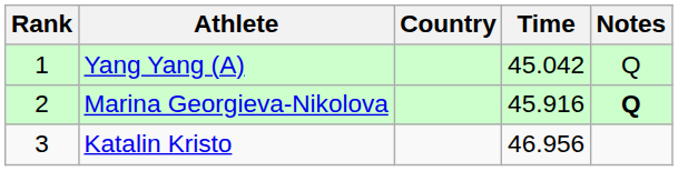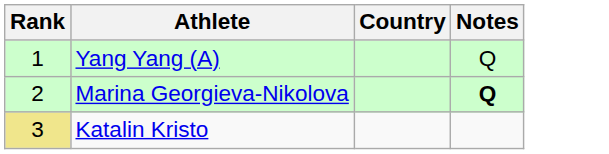 <table class="wikitable sortable" style="text-align:center">
 <tr>
 <th>Rank</th>
 <th>Athlete</th>
 <th>Country</th>
-<th>Time</th>
 <th>Notes</th>
 </tr>
 <tr bgcolor=ccffcc>
 <td>1</td>
 <td align=left><a href='#'>Yang Yang (A)</a></td>
 <td align=left></td>
-<td>45.042</td>
 <td>Q</td>
 </tr>
 <tr bgcolor=ccffcc>
 <td>2</td>
 <td align=left><a href='#'>Marina Georgieva-Nikolova</a></td>
 <td align=left></td>
-<td>45.916</td>
 <td><strong>Q</strong></td>
 </tr>
 <tr>
-<td>3</td>
+<td style="background: khaki;">3</td>
 <td align=left><a href='#'>Katalin Kristo</a></td>
 <td align=left></td>
-<td>46.956</td>
 <td></td>
 </tr>
 </table>
